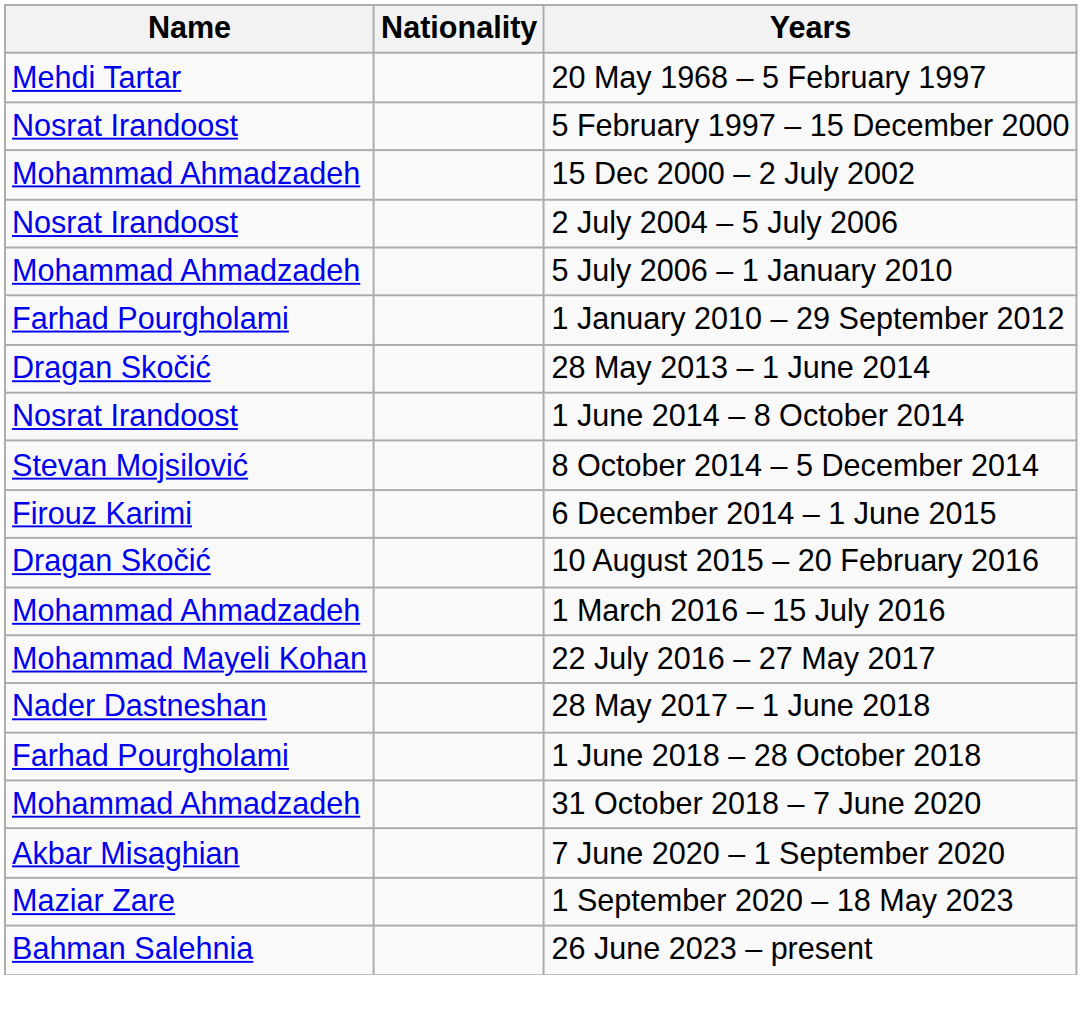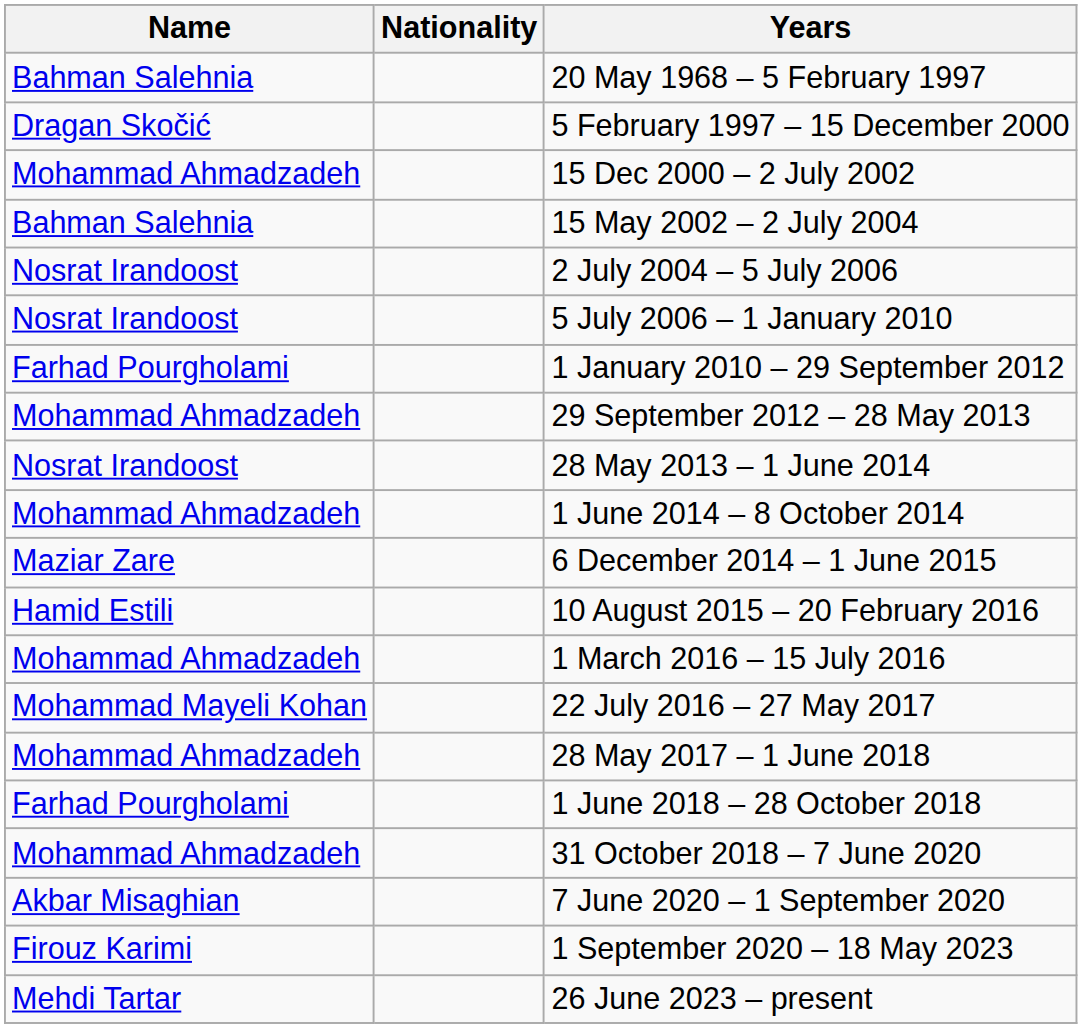 <table class="wikitable" style="text-align: center">
 <tr>
 <th>Name</th>
 <th>Nationality</th>
 <th>Years</th>
 </tr>
 <tr>
-<td align=left><a href='#'>Mehdi Tartar</a></td>
+<td align=left><a href='#'>Bahman Salehnia</a></td>
 <td></td>
 <td align=left>20 May 1968 – 5 February 1997</td>
 </tr>
 <tr>
-<td align=left><a href='#'>Nosrat Irandoost</a></td>
+<td align=left><a href='#'>Dragan Skočić</a></td>
 <td></td>
 <td align=left>5 February 1997 – 15 December 2000</td>
 </tr>
 <tr>
 <td align=left><a href='#'>Mohammad Ahmadzadeh</a></td>
 <td></td>
 <td align=left>15 Dec 2000 – 2 July 2002</td>
 </tr>
 <tr>
+<td align=left><a href='#'>Bahman Salehnia</a></td>
+<td></td>
+<td align=left>15 May 2002 – 2 July 2004</td>
+</tr>
+<tr>
 <td align=left><a href='#'>Nosrat Irandoost</a></td>
 <td></td>
 <td align=left>2 July 2004 – 5 July 2006</td>
 </tr>
 <tr>
-<td align=left><a href='#'>Mohammad Ahmadzadeh</a></td>
+<td align=left><a href='#'>Nosrat Irandoost</a></td>
 <td></td>
 <td align=left>5 July 2006 – 1 January 2010</td>
 </tr>
 <tr>
 <td align=left><a href='#'>Farhad Pourgholami</a></td>
 <td></td>
 <td align=left>1 January 2010 – 29 September 2012</td>
 </tr>
 <tr>
-<td align=left><a href='#'>Dragan Skočić</a></td>
+<td align=left><a href='#'>Mohammad Ahmadzadeh</a></td>
+<td></td>
+<td align=left>29 September 2012 – 28 May 2013</td>
+</tr>
+<tr>
+<td align=left><a href='#'>Nosrat Irandoost</a></td>
 <td></td>
 <td align=left>28 May 2013 – 1 June 2014</td>
 </tr>
 <tr>
-<td align=left><a href='#'>Nosrat Irandoost</a></td>
+<td align=left><a href='#'>Mohammad Ahmadzadeh</a></td>
 <td></td>
 <td align=left>1 June 2014 – 8 October 2014</td>
 </tr>
 <tr>
-<td align=left><a href='#'>Stevan Mojsilović</a></td>
-<td></td>
-<td align=left>8 October 2014 – 5 December 2014</td>
-</tr>
-<tr>
-<td align=left><a href='#'>Firouz Karimi</a></td>
+<td align=left><a href='#'>Maziar Zare</a></td>
 <td></td>
 <td align=left>6 December 2014 – 1 June 2015</td>
 </tr>
 <tr>
-<td align=left><a href='#'>Dragan Skočić</a></td>
+<td align=left><a href='#'>Hamid Estili</a></td>
 <td></td>
 <td align=left>10 August 2015 – 20 February 2016</td>
 </tr>
 <tr>
 <td align=left><a href='#'>Mohammad Ahmadzadeh</a></td>
 <td></td>
 <td align=left>1 March 2016 – 15 July 2016</td>
 </tr>
 <tr>
 <td align=left><a href='#'>Mohammad Mayeli Kohan</a></td>
 <td></td>
 <td align=left>22 July 2016 – 27 May 2017</td>
 </tr>
 <tr>
-<td align=left><a href='#'>Nader Dastneshan</a></td>
+<td align=left><a href='#'>Mohammad Ahmadzadeh</a></td>
 <td></td>
 <td align=left>28 May 2017 – 1 June 2018</td>
 </tr>
 <tr>
 <td align=left><a href='#'>Farhad Pourgholami</a></td>
 <td></td>
 <td align=left>1 June 2018 – 28 October 2018</td>
 </tr>
 <tr>
 <td align=left><a href='#'>Mohammad Ahmadzadeh</a></td>
 <td></td>
 <td align=left>31 October 2018 – 7 June 2020</td>
 </tr>
 <tr>
 <td align=left><a href='#'>Akbar Misaghian</a></td>
 <td></td>
 <td align=left>7 June 2020 – 1 September 2020</td>
 </tr>
 <tr>
-<td align=left><a href='#'>Maziar Zare</a></td>
+<td align=left><a href='#'>Firouz Karimi</a></td>
 <td></td>
 <td align=left>1 September 2020 – 18 May 2023</td>
 </tr>
 <tr>
-<td align=left><a href='#'>Bahman Salehnia</a></td>
+<td align=left><a href='#'>Mehdi Tartar</a></td>
 <td></td>
 <td align= left>26 June 2023 – present</td>
 </tr>
 </table>
